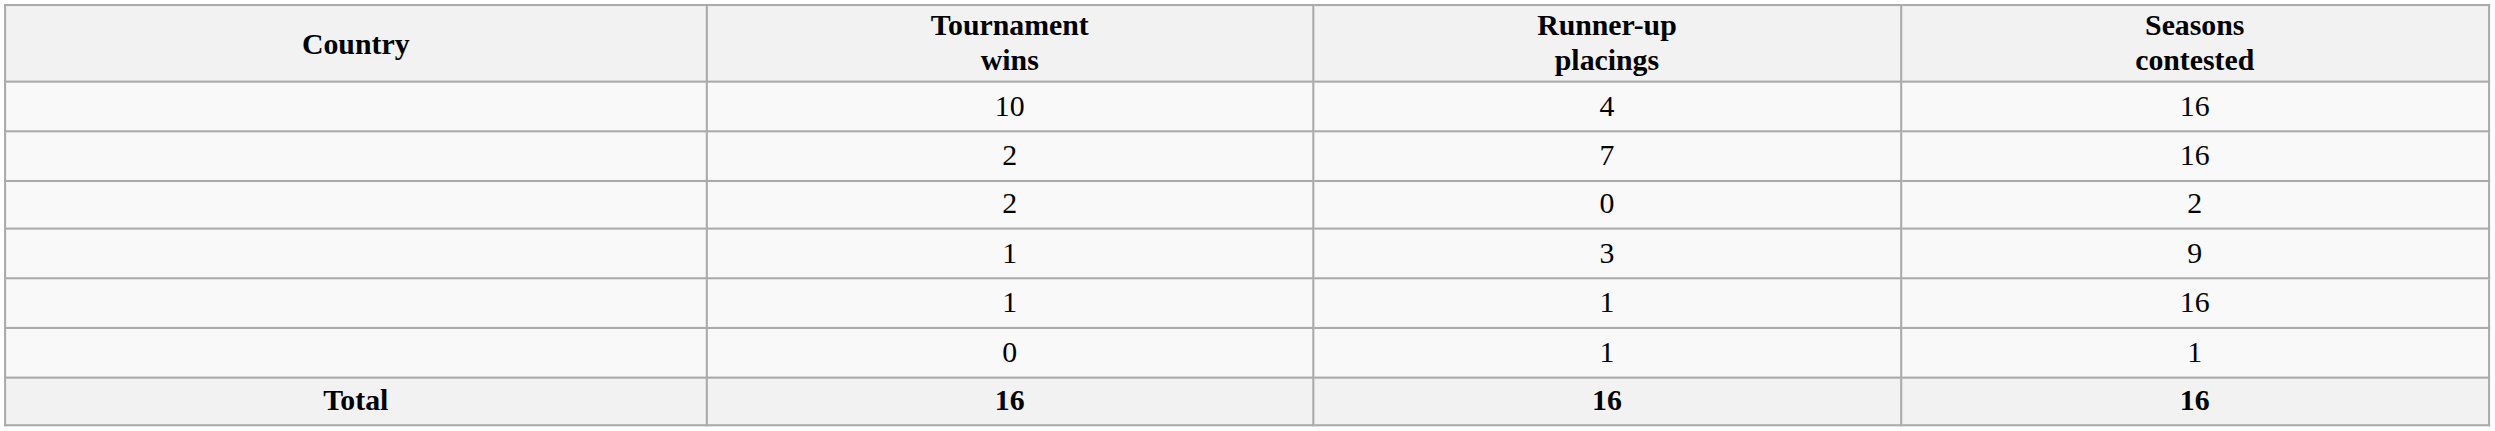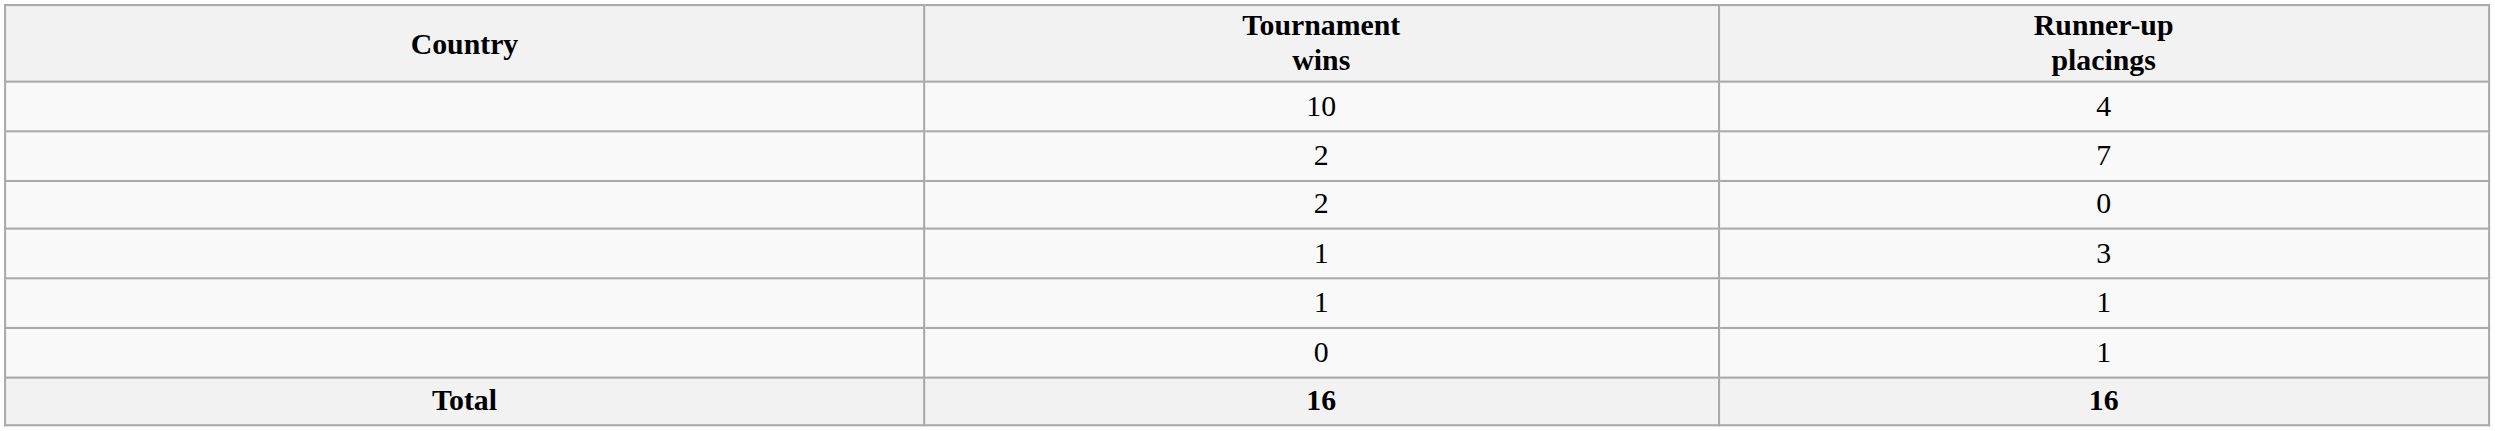 <table class="wikitable" style="font-size:90%; text-align:center; margin-left: 15px; margin-right: 5px; width:95%;">
 <tr>
 <th style="width:7.2em; padding:1px;">Country</th>
 <th style="width:6.2em; padding:1px;">Tournament<br>wins</th>
 <th style="width:6.0em; padding:1px;">Runner-up<br>placings</th>
-<th style="width:6.0em; padding:1px;">Seasons<br>contested</th>
 </tr>
 <tr>
 <td align=left></td>
 <td>10</td>
 <td>4</td>
-<td>16</td>
 </tr>
 <tr>
 <td align=left></td>
 <td>2</td>
 <td>7</td>
-<td>16</td>
 </tr>
 <tr>
 <td align=left></td>
 <td>2</td>
 <td>0</td>
-<td>2</td>
 </tr>
 <tr>
 <td align=left></td>
 <td>1</td>
 <td>3</td>
-<td>9</td>
 </tr>
 <tr>
 <td align=left></td>
 <td>1</td>
 <td>1</td>
-<td>16</td>
 </tr>
 <tr>
 <td align=left></td>
 <td>0</td>
-<td>1</td>
 <td>1</td>
 </tr>
 <tr>
 <th>Total</th>
 <th>16</th>
 <th>16</th>
-<th>16</th>
 </tr>
 </table>
